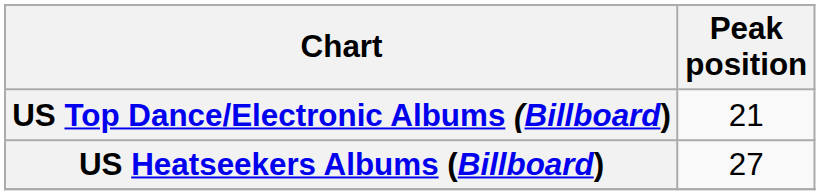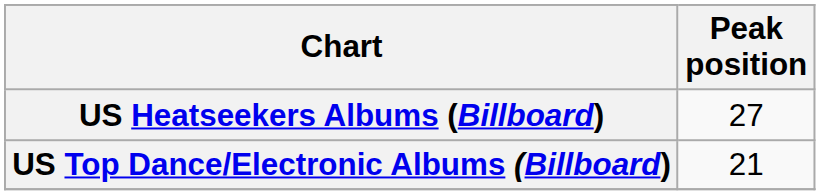 <table class="wikitable sortable plainrowheaders" style="text-align:center;" border="1">
 <tr>
 <th scope="col">Chart</th>
 <th scope="col">Peak<br>position</th>
 </tr>
 <tr>
+<th scope="row">US <a href='#'>Heatseekers Albums</a> (<em><a href='#'>Billboard</a></em>)</th>
+<td>27</td>
+</tr>
+<tr>
 <th scope="row">US <a href='#'>Top Dance/Electronic Albums</a> <em>(<a href='#'>Billboard</a></em>)</th>
 <td>21</td>
 </tr>
 <tr>
-<th scope="row">US <a href='#'>Heatseekers Albums</a> (<em><a href='#'>Billboard</a></em>)</th>
-<td>27</td>
-</tr>
-<tr>
 </tr>
 </table>
